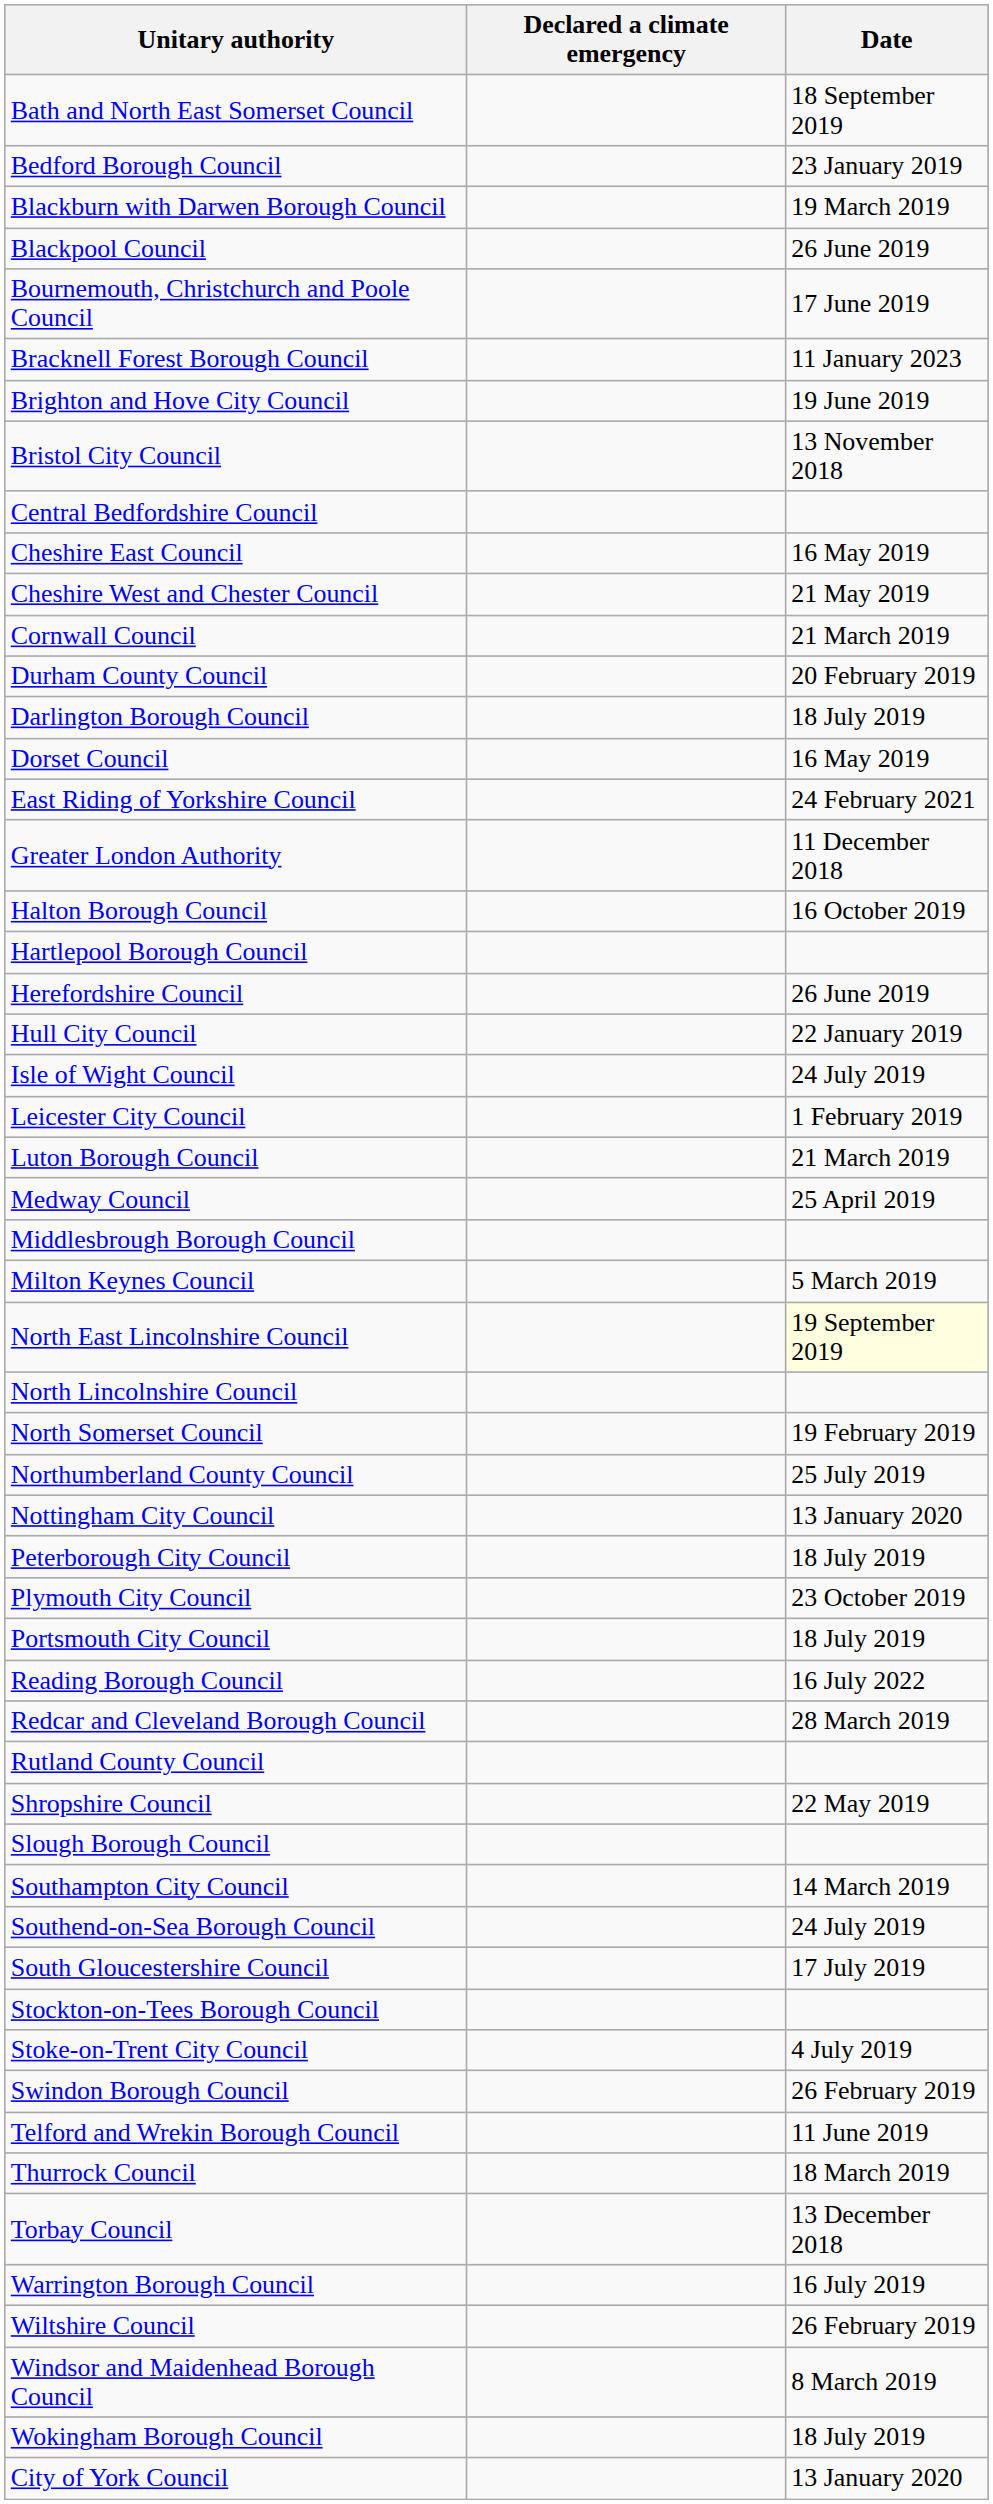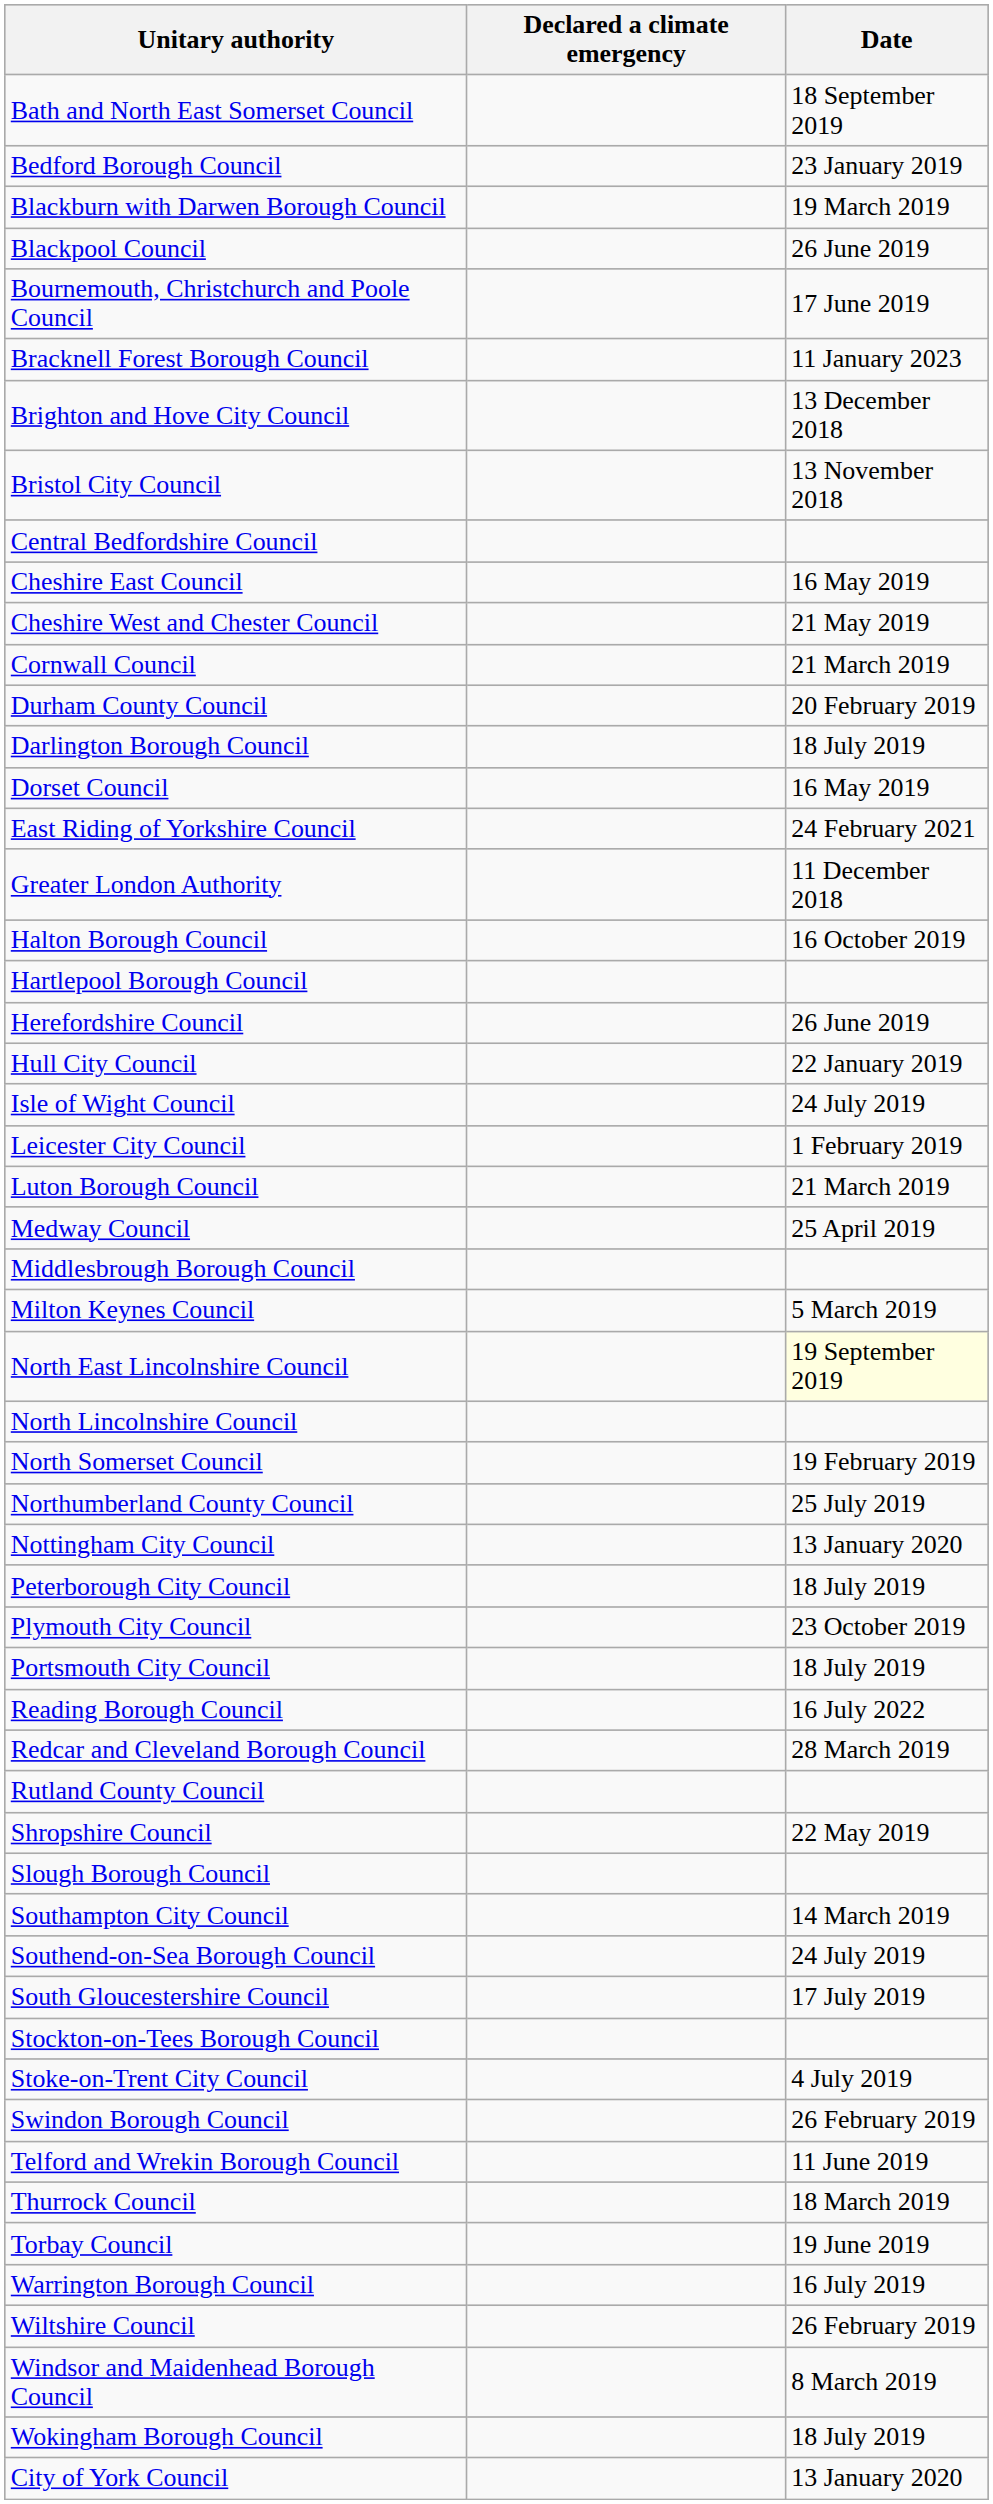 <table class="wikitable sortable">
 <tr>
 <th>Unitary authority</th>
 <th>Declared a climate emergency</th>
 <th>Date</th>
 </tr>
 <tr>
 <td><a href='#'>Bath and North East Somerset Council</a></td>
 <td></td>
 <td>18 September 2019</td>
 </tr>
 <tr>
 <td><a href='#'>Bedford Borough Council</a></td>
 <td></td>
 <td>23 January 2019</td>
 </tr>
 <tr>
 <td><a href='#'>Blackburn with Darwen Borough Council</a></td>
 <td></td>
 <td>19 March 2019</td>
 </tr>
 <tr>
 <td><a href='#'>Blackpool Council</a></td>
 <td></td>
 <td>26 June 2019</td>
 </tr>
 <tr>
 <td><a href='#'>Bournemouth, Christchurch and Poole Council</a></td>
 <td></td>
 <td>17 June 2019</td>
 </tr>
 <tr>
 <td><a href='#'>Bracknell Forest Borough Council</a></td>
 <td></td>
 <td>11 January 2023</td>
 </tr>
 <tr>
 <td><a href='#'>Brighton and Hove City Council</a></td>
 <td></td>
-<td>19 June 2019</td>
+<td>13 December 2018</td>
 </tr>
 <tr>
 <td><a href='#'>Bristol City Council</a></td>
 <td></td>
 <td>13 November 2018</td>
 </tr>
 <tr>
 <td><a href='#'>Central Bedfordshire Council</a></td>
 <td></td>
 <td></td>
 </tr>
 <tr>
 <td><a href='#'>Cheshire East Council</a></td>
 <td></td>
 <td>16 May 2019</td>
 </tr>
 <tr>
 <td><a href='#'>Cheshire West and Chester Council</a></td>
 <td></td>
 <td>21 May 2019</td>
 </tr>
 <tr>
 <td><a href='#'>Cornwall Council</a></td>
 <td></td>
 <td>21 March 2019</td>
 </tr>
 <tr>
 <td><a href='#'>Durham County Council</a></td>
 <td></td>
 <td>20 February 2019</td>
 </tr>
 <tr>
 <td><a href='#'>Darlington Borough Council</a></td>
 <td></td>
 <td>18 July 2019</td>
 </tr>
 <tr>
 <td><a href='#'>Dorset Council</a></td>
 <td></td>
 <td>16 May 2019</td>
 </tr>
 <tr>
 <td><a href='#'>East Riding of Yorkshire Council</a></td>
 <td></td>
 <td>24 February 2021</td>
 </tr>
 <tr>
 <td><a href='#'>Greater London Authority</a></td>
 <td></td>
 <td>11 December 2018</td>
 </tr>
 <tr>
 <td><a href='#'>Halton Borough Council</a></td>
 <td></td>
 <td>16 October 2019</td>
 </tr>
 <tr>
 <td><a href='#'>Hartlepool Borough Council</a></td>
 <td></td>
 <td></td>
 </tr>
 <tr>
 <td><a href='#'>Herefordshire Council</a></td>
 <td></td>
 <td>26 June 2019</td>
 </tr>
 <tr>
 <td><a href='#'>Hull City Council</a></td>
 <td></td>
 <td>22 January 2019</td>
 </tr>
 <tr>
 <td><a href='#'>Isle of Wight Council</a></td>
 <td></td>
 <td>24 July 2019</td>
 </tr>
 <tr>
 <td><a href='#'>Leicester City Council</a></td>
 <td></td>
 <td>1 February 2019</td>
 </tr>
 <tr>
 <td><a href='#'>Luton Borough Council</a></td>
 <td></td>
 <td>21 March 2019</td>
 </tr>
 <tr>
 <td><a href='#'>Medway Council</a></td>
 <td></td>
 <td>25 April 2019</td>
 </tr>
 <tr>
 <td><a href='#'>Middlesbrough Borough Council</a></td>
 <td></td>
 <td></td>
 </tr>
 <tr>
 <td><a href='#'>Milton Keynes Council</a></td>
 <td></td>
 <td>5 March 2019</td>
 </tr>
 <tr>
 <td><a href='#'>North East Lincolnshire Council</a></td>
 <td></td>
 <td style="background: lightyellow;">19 September 2019</td>
 </tr>
 <tr>
 <td><a href='#'>North Lincolnshire Council</a></td>
 <td></td>
 <td></td>
 </tr>
 <tr>
 <td><a href='#'>North Somerset Council</a></td>
 <td></td>
 <td>19 February 2019</td>
 </tr>
 <tr>
 <td><a href='#'>Northumberland County Council</a></td>
 <td></td>
 <td>25 July 2019</td>
 </tr>
 <tr>
 <td><a href='#'>Nottingham City Council</a></td>
 <td></td>
 <td>13 January 2020</td>
 </tr>
 <tr>
 <td><a href='#'>Peterborough City Council</a></td>
 <td></td>
 <td>18 July 2019</td>
 </tr>
 <tr>
 <td><a href='#'>Plymouth City Council</a></td>
 <td></td>
 <td>23 October 2019</td>
 </tr>
 <tr>
 <td><a href='#'>Portsmouth City Council</a></td>
 <td></td>
 <td>18 July 2019</td>
 </tr>
 <tr>
 <td><a href='#'>Reading Borough Council</a></td>
 <td></td>
 <td>16 July 2022</td>
 </tr>
 <tr>
 <td><a href='#'>Redcar and Cleveland Borough Council</a></td>
 <td></td>
 <td>28 March 2019</td>
 </tr>
 <tr>
 <td><a href='#'>Rutland County Council</a></td>
 <td></td>
 <td></td>
 </tr>
 <tr>
 <td><a href='#'>Shropshire Council</a></td>
 <td></td>
 <td>22 May 2019</td>
 </tr>
 <tr>
 <td><a href='#'>Slough Borough Council</a></td>
 <td></td>
 <td></td>
 </tr>
 <tr>
 <td><a href='#'>Southampton City Council</a></td>
 <td></td>
 <td>14 March 2019</td>
 </tr>
 <tr>
 <td><a href='#'>Southend-on-Sea Borough Council</a></td>
 <td></td>
 <td>24 July 2019</td>
 </tr>
 <tr>
 <td><a href='#'>South Gloucestershire Council</a></td>
 <td></td>
 <td>17 July 2019</td>
 </tr>
 <tr>
 <td><a href='#'>Stockton-on-Tees Borough Council</a></td>
 <td></td>
 <td></td>
 </tr>
 <tr>
 <td><a href='#'>Stoke-on-Trent City Council</a></td>
 <td></td>
 <td>4 July 2019</td>
 </tr>
 <tr>
 <td><a href='#'>Swindon Borough Council</a></td>
 <td></td>
 <td>26 February 2019</td>
 </tr>
 <tr>
 <td><a href='#'>Telford and Wrekin Borough Council</a></td>
 <td></td>
 <td>11 June 2019</td>
 </tr>
 <tr>
 <td><a href='#'>Thurrock Council</a></td>
 <td></td>
 <td>18 March 2019</td>
 </tr>
 <tr>
 <td><a href='#'>Torbay Council</a></td>
 <td></td>
-<td>13 December 2018</td>
+<td>19 June 2019</td>
 </tr>
 <tr>
 <td><a href='#'>Warrington Borough Council</a></td>
 <td></td>
 <td>16 July 2019</td>
 </tr>
 <tr>
 <td><a href='#'>Wiltshire Council</a></td>
 <td></td>
 <td>26 February 2019</td>
 </tr>
 <tr>
 <td><a href='#'>Windsor and Maidenhead Borough Council</a></td>
 <td></td>
 <td>8 March 2019</td>
 </tr>
 <tr>
 <td><a href='#'>Wokingham Borough Council</a></td>
 <td></td>
 <td>18 July 2019</td>
 </tr>
 <tr>
 <td><a href='#'>City of York Council</a></td>
 <td></td>
 <td>13 January 2020</td>
 </tr>
 <tr>
 </tr>
 </table>
